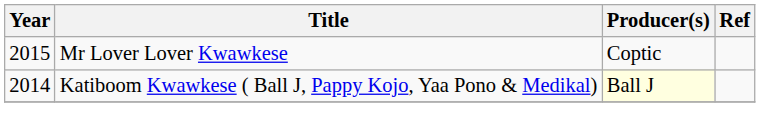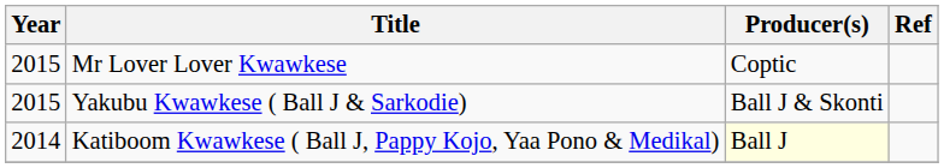 <table class="wikitable">
 <tr>
 <th>Year</th>
 <th>Title</th>
 <th>Producer(s)</th>
 <th>Ref</th>
 </tr>
 <tr>
 <td>2015</td>
 <td>Mr Lover Lover  <a href='#'>Kwawkese</a></td>
 <td>Coptic</td>
 <td></td>
 </tr>
 <tr>
+<td>2015</td>
+<td>Yakubu  <a href='#'>Kwawkese</a> ( Ball J & <a href='#'>Sarkodie</a>)</td>
+<td>Ball J & Skonti</td>
+<td></td>
+</tr>
+<tr>
 <td>2014</td>
 <td>Katiboom  <a href='#'>Kwawkese</a> ( Ball J, <a href='#'>Pappy Kojo</a>, Yaa Pono & <a href='#'>Medikal</a>)</td>
 <td style="background: lightyellow;">Ball J</td>
 <td></td>
 </tr>
 <tr>
 </tr>
 </table>
